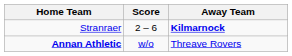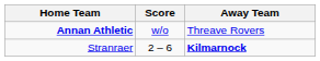 <table class="wikitable" style="border-collapse: collapse;">
 <tr>
 <th align="right" width="185">Home Team</th>
 <th align="center" width="65"> Score </th>
 <th align="left" width="185">Away Team</th>
 </tr>
 <tr>
+<td style="text-align: right;"><strong><a href='#'>Annan Athletic</a></strong></td>
+<td style="text-align: center;"><a href='#'>w/o</a></td>
+<td style="text-align: left;"><a href='#'>Threave Rovers</a></td>
+</tr>
+<tr>
 <td style="text-align: right;"><a href='#'>Stranraer</a></td>
 <td style="text-align: center;">2 – 6</td>
 <td style="text-align: left;"><strong><a href='#'>Kilmarnock</a></strong></td>
 </tr>
-<tr>
-<td style="text-align: right;"><strong><a href='#'>Annan Athletic</a></strong></td>
-<td style="text-align: center;"><a href='#'>w/o</a></td>
-<td style="text-align: left;"><a href='#'>Threave Rovers</a></td>
-</tr>
 </table>
